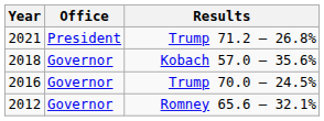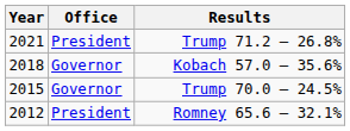 <table class=wikitable>
 <tr>
 <th width="30">Year</th>
 <th width="60">Office</th>
 <th width="180">Results</th>
 </tr>
 <tr>
 <td>2021</td>
 <td><a href='#'>President</a></td>
 <td align="right" ><a href='#'>Trump</a> 71.2 – 26.8%</td>
 </tr>
 <tr>
 <td>2018</td>
 <td><a href='#'>Governor</a></td>
 <td align="right" ><a href='#'>Kobach</a> 57.0 – 35.6%</td>
 </tr>
 <tr>
-<td>2016</td>
+<td>2015</td>
 <td><a href='#'>Governor</a></td>
 <td align="right" ><a href='#'>Trump</a> 70.0 – 24.5%</td>
 </tr>
 <tr>
 <td>2012</td>
-<td><a href='#'>Governor</a></td>
+<td><a href='#'>President</a></td>
 <td align="right" ><a href='#'>Romney</a> 65.6 – 32.1%</td>
 </tr>
 </table>
